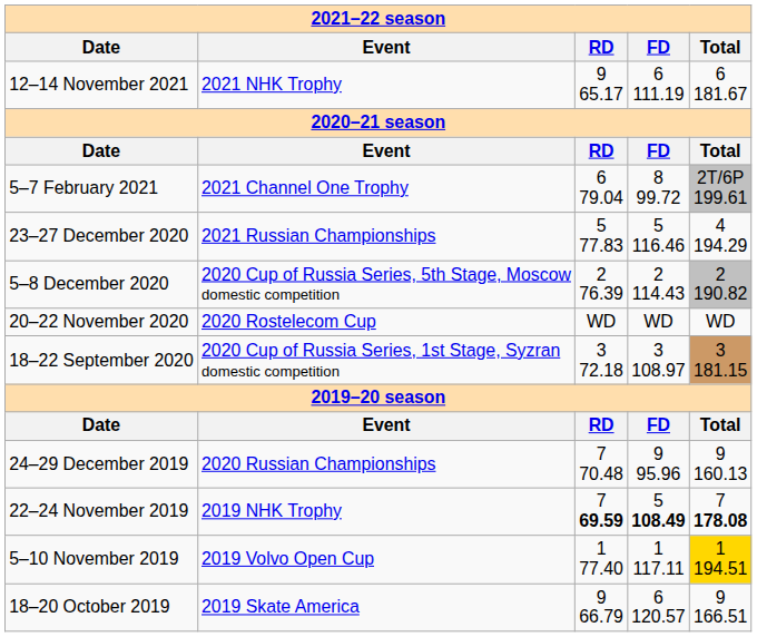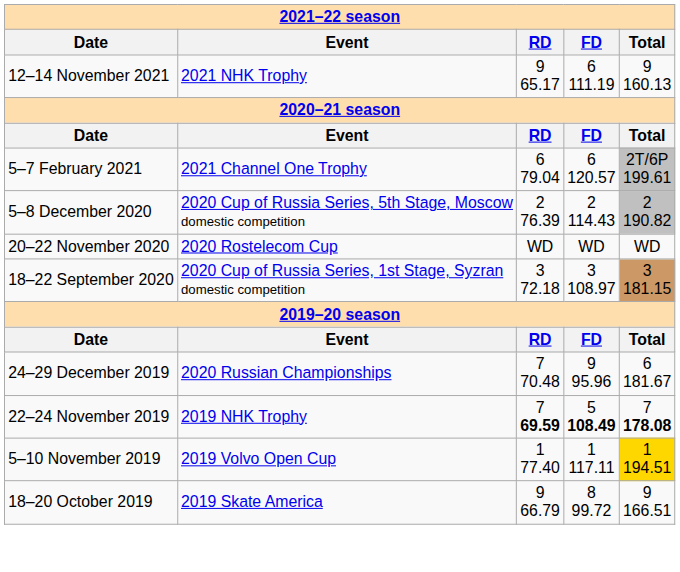 <table class="wikitable">
 <tr>
 <td style="background-color: #ffdead;" colspan=5 align=center><a href='#'><strong>2021–22 season</strong></a></td>
 </tr>
 <tr>
 <th>Date</th>
 <th>Event</th>
 <th><a href='#'>RD</a></th>
 <th><a href='#'>FD</a></th>
 <th>Total</th>
 </tr>
 <tr>
 <td>12–14 November 2021</td>
 <td><a href='#'>2021 NHK Trophy</a></td>
 <td align=center>9 <br> 65.17</td>
 <td align=center>6 <br> 111.19</td>
-<td align=center>6 <br> 181.67</td>
+<td align=center>9 <br> 160.13</td>
 </tr>
 <tr>
 <td style="background-color: #ffdead;" colspan=5 align=center><a href='#'><strong>2020–21 season</strong></a></td>
 </tr>
 <tr>
 <th>Date</th>
 <th>Event</th>
 <th><a href='#'>RD</a></th>
 <th><a href='#'>FD</a></th>
 <th>Total</th>
 </tr>
 <tr>
 <td>5–7 February 2021</td>
 <td><a href='#'>2021 Channel One Trophy</a></td>
 <td align=center>6 <br> 79.04</td>
-<td align=center>8 <br> 99.72</td>
+<td align=center>6 <br> 120.57</td>
 <td align=center bgcolor=silver>2T/6P <br> 199.61</td>
-</tr>
-<tr>
-<td>23–27 December 2020</td>
-<td><a href='#'>2021 Russian Championships</a></td>
-<td align=center>5 <br> 77.83</td>
-<td align=center>5 <br> 116.46</td>
-<td align=center>4 <br> 194.29</td>
 </tr>
 <tr>
 <td>5–8 December 2020</td>
 <td><a href='#'>2020 Cup of Russia Series, 5th Stage, Moscow</a> <br> <small>domestic competition</small></td>
 <td align=center>2 <br> 76.39</td>
 <td align=center>2 <br> 114.43</td>
 <td align=center bgcolor=silver>2 <br> 190.82</td>
 </tr>
 <tr>
 <td>20–22 November 2020</td>
 <td><a href='#'>2020 Rostelecom Cup</a></td>
 <td align=center>WD <br></td>
 <td align=center>WD <br></td>
 <td align=center>WD <br></td>
 </tr>
 <tr>
 <td>18–22 September 2020</td>
 <td><a href='#'>2020 Cup of Russia Series, 1st Stage, Syzran</a> <br> <small>domestic competition</small></td>
 <td align=center>3 <br> 72.18</td>
 <td align=center>3 <br> 108.97</td>
 <td align=center bgcolor=cc9966>3 <br> 181.15</td>
 </tr>
 <tr>
 <td style="background-color: #ffdead;" colspan=5 align=center><a href='#'><strong>2019–20 season</strong></a></td>
 </tr>
 <tr>
 <th>Date</th>
 <th>Event</th>
 <th><a href='#'>RD</a></th>
 <th><a href='#'>FD</a></th>
 <th>Total</th>
 </tr>
 <tr>
 <td>24–29 December 2019</td>
 <td><a href='#'>2020 Russian Championships</a></td>
 <td align=center>7 <br> 70.48</td>
 <td align=center>9 <br> 95.96</td>
-<td align=center>9 <br> 160.13</td>
+<td align=center>6 <br> 181.67</td>
 </tr>
 <tr>
 <td>22–24 November 2019</td>
 <td><a href='#'>2019 NHK Trophy</a></td>
 <td align=center>7 <br> <strong>69.59</strong></td>
 <td align=center>5 <br> <strong>108.49</strong></td>
 <td align=center>7 <br> <strong>178.08</strong></td>
 </tr>
 <tr>
 <td>5–10 November 2019</td>
 <td><a href='#'>2019 Volvo Open Cup</a></td>
 <td align=center>1 <br> 77.40</td>
 <td align=center>1 <br> 117.11</td>
 <td align=center bgcolor=gold>1 <br> 194.51</td>
 </tr>
 <tr>
 <td>18–20 October 2019</td>
 <td><a href='#'>2019 Skate America</a></td>
 <td align=center>9 <br> 66.79</td>
-<td align=center>6 <br> 120.57</td>
+<td align=center>8 <br> 99.72</td>
 <td align=center>9 <br> 166.51</td>
 </tr>
 </table>
